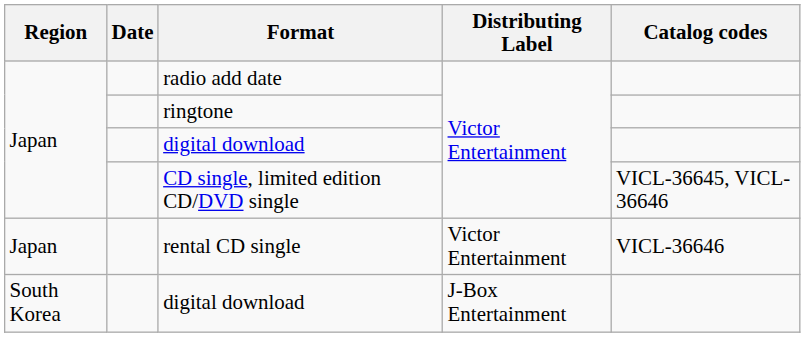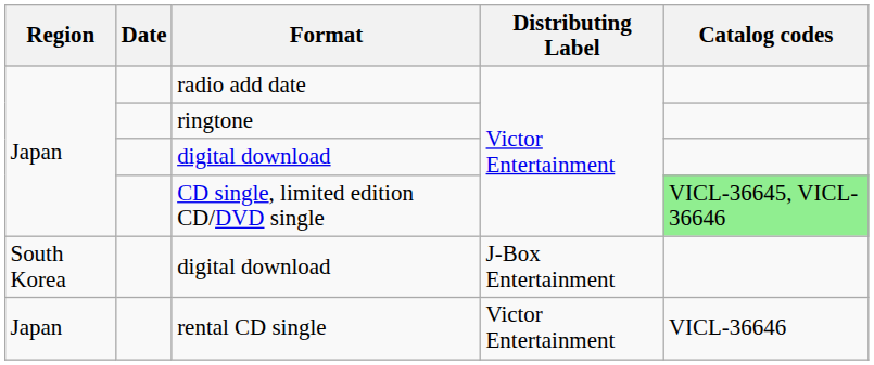 <table class="wikitable">
 <tr>
 <th>Region</th>
 <th>Date</th>
 <th>Format</th>
 <th>Distributing Label</th>
 <th>Catalog codes</th>
 </tr>
 <tr>
 <td rowspan="4">Japan</td>
 <td></td>
 <td>radio add date</td>
 <td rowspan="4"><a href='#'>Victor Entertainment</a></td>
 <td></td>
 </tr>
 <tr>
 <td></td>
 <td>ringtone</td>
 <td></td>
 </tr>
 <tr>
 <td></td>
 <td><a href='#'>digital download</a></td>
 <td></td>
 </tr>
 <tr>
 <td></td>
 <td><a href='#'>CD single</a>, limited edition CD/<a href='#'>DVD</a> single</td>
-<td>VICL-36645, VICL-36646</td>
+<td style="background: lightgreen;">VICL-36645, VICL-36646</td>
+</tr>
+<tr>
+<td>South Korea</td>
+<td></td>
+<td>digital download</td>
+<td>J-Box Entertainment</td>
+<td></td>
 </tr>
 <tr>
 <td>Japan</td>
 <td></td>
 <td>rental CD single</td>
 <td>Victor Entertainment</td>
 <td>VICL-36646</td>
 </tr>
-<tr>
-<td>South Korea</td>
-<td></td>
-<td>digital download</td>
-<td>J-Box Entertainment</td>
-<td></td>
-</tr>
 </table>
